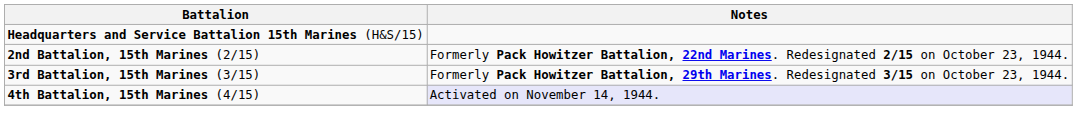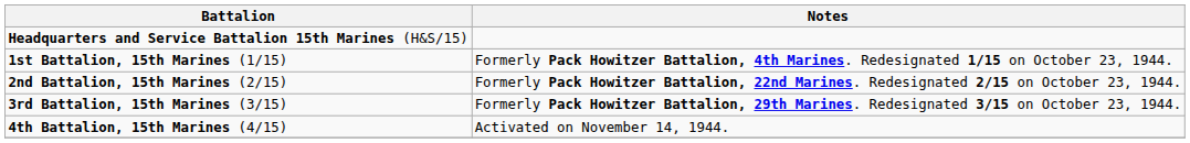 <table class="wikitable" style="text-align: center;">
 <tr>
 <th><strong>Battalion</strong></th>
 <th><strong>Notes</strong></th>
 </tr>
 <tr>
 <td align="left"><strong>Headquarters and Service Battalion 15th Marines</strong> (H&S/15)</td>
 <td></td>
+</tr>
+<tr>
+<td align="left"><strong>1st Battalion, 15th Marines</strong> (1/15)</td>
+<td align="left">Formerly <strong>Pack Howitzer Battalion, <a href='#'>4th Marines</a></strong>. Redesignated <strong>1/15</strong> on October 23, 1944.</td>
 </tr>
 <tr>
 <td align="left"><strong>2nd Battalion, 15th Marines</strong> (2/15)</td>
 <td align="left">Formerly <strong>Pack Howitzer Battalion, <a href='#'>22nd Marines</a></strong>. Redesignated <strong>2/15</strong> on October 23, 1944.</td>
 </tr>
 <tr>
 <td align="left"><strong>3rd Battalion, 15th Marines</strong> (3/15)</td>
 <td align="left">Formerly <strong>Pack Howitzer Battalion, <a href='#'>29th Marines</a></strong>. Redesignated <strong>3/15</strong> on October 23, 1944.</td>
 </tr>
 <tr>
 <td align="left"><strong>4th Battalion, 15th Marines</strong> (4/15)</td>
-<td align="left" style="background: lavender;">Activated on November 14, 1944.</td>
+<td align="left">Activated on November 14, 1944.</td>
 </tr>
 <tr>
 </tr>
 </table>
